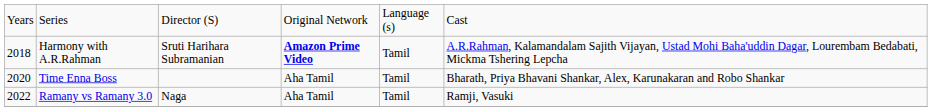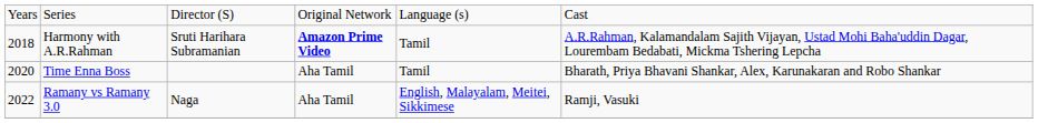 <table class="wikitable">
 <tr>
 <td>Years</td>
 <td>Series</td>
 <td>Director (S)</td>
 <td>Original Network</td>
 <td>Language (s)</td>
 <td>Cast</td>
 </tr>
 <tr>
 <td>2018</td>
 <td>Harmony with A.R.Rahman</td>
 <td>Sruti Harihara Subramanian</td>
 <td><strong><a href='#'>Amazon Prime Video</a></strong></td>
 <td>Tamil</td>
 <td><a href='#'>A.R.Rahman</a>, Kalamandalam Sajith Vijayan, <a href='#'>Ustad Mohi Baha'uddin Dagar</a>, Lourembam Bedabati, Mickma Tshering Lepcha</td>
 </tr>
 <tr>
 <td>2020</td>
 <td><a href='#'>Time Enna Boss</a></td>
 <td></td>
 <td>Aha Tamil</td>
 <td>Tamil</td>
 <td>Bharath, Priya Bhavani Shankar, Alex, Karunakaran and Robo Shankar</td>
 </tr>
 <tr>
 <td>2022</td>
 <td><a href='#'>Ramany vs Ramany 3.0</a></td>
 <td>Naga</td>
 <td>Aha Tamil</td>
-<td>Tamil</td>
+<td><a href='#'>English</a>, <a href='#'>Malayalam</a>, <a href='#'>Meitei</a>, <a href='#'>Sikkimese</a></td>
 <td>Ramji, Vasuki</td>
 </tr>
 <tr>
 </tr>
 </table>
